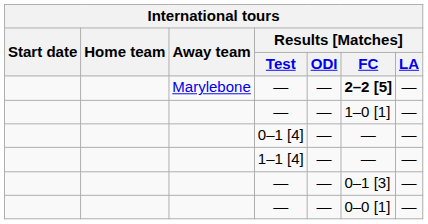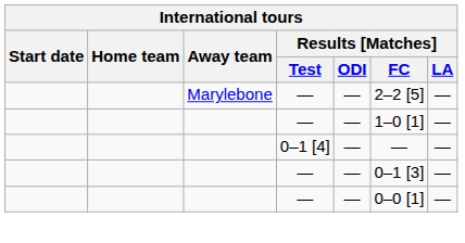 <table class="wikitable">
 <tr>
 <th colspan="7">International tours</th>
 </tr>
 <tr>
 <th rowspan="2">Start date</th>
 <th rowspan="2">Home team</th>
 <th rowspan="2">Away team</th>
 <th colspan="4">Results [Matches]</th>
 </tr>
 <tr>
 <th><a href='#'>Test</a></th>
 <th><a href='#'>ODI</a></th>
 <th><a href='#'>FC</a></th>
 <th><a href='#'>LA</a></th>
 </tr>
 <tr>
 <td><a href='#'></a></td>
 <td></td>
 <td><a href='#'>Marylebone</a></td>
 <td ; style="text-align:center">—</td>
 <td ; style="text-align:center">—</td>
-<td><strong>2–2 [5]</strong></td>
+<td>2–2 [5]</td>
 <td ; style="text-align:center">—</td>
 </tr>
 <tr>
 <td><a href='#'></a></td>
 <td></td>
 <td></td>
 <td ; style="text-align:center">—</td>
 <td ; style="text-align:center">—</td>
 <td>1–0 [1]</td>
 <td ; style="text-align:center">—</td>
 </tr>
 <tr>
 <td><a href='#'></a></td>
 <td></td>
 <td></td>
 <td>0–1 [4]</td>
 <td ; style="text-align:center">—</td>
 <td ; style="text-align:center">—</td>
 <td ; style="text-align:center">—</td>
 </tr>
 <tr>
 <td><a href='#'></a></td>
 <td></td>
 <td></td>
-<td>1–1 [4]</td>
-<td ; style="text-align:center">—</td>
-<td ; style="text-align:center">—</td>
-<td ; style="text-align:center">—</td>
-</tr>
-<tr>
-<td><a href='#'></a></td>
-<td></td>
-<td></td>
 <td ; style="text-align:center">—</td>
 <td ; style="text-align:center">—</td>
 <td>0–1 [3]</td>
 <td ; style="text-align:center">—</td>
 </tr>
 <tr>
 <td><a href='#'></a></td>
 <td></td>
 <td></td>
 <td ; style="text-align:center">—</td>
 <td ; style="text-align:center">—</td>
 <td>0–0 [1]</td>
 <td ; style="text-align:center">—</td>
 </tr>
 </table>
